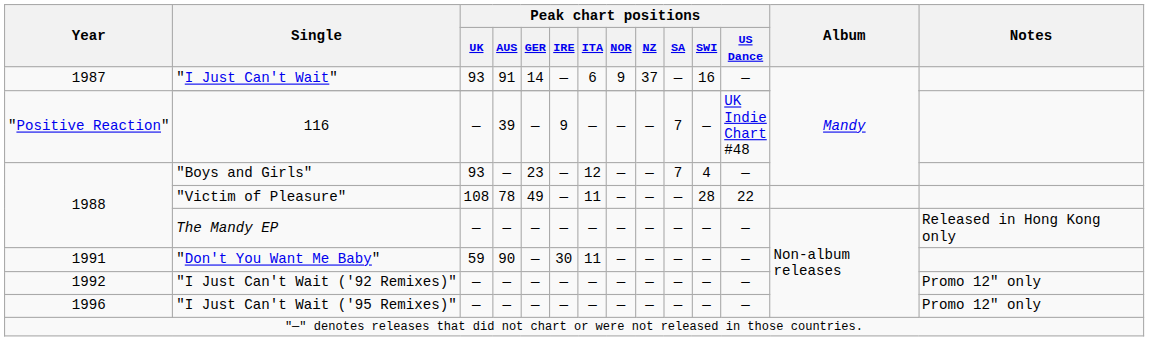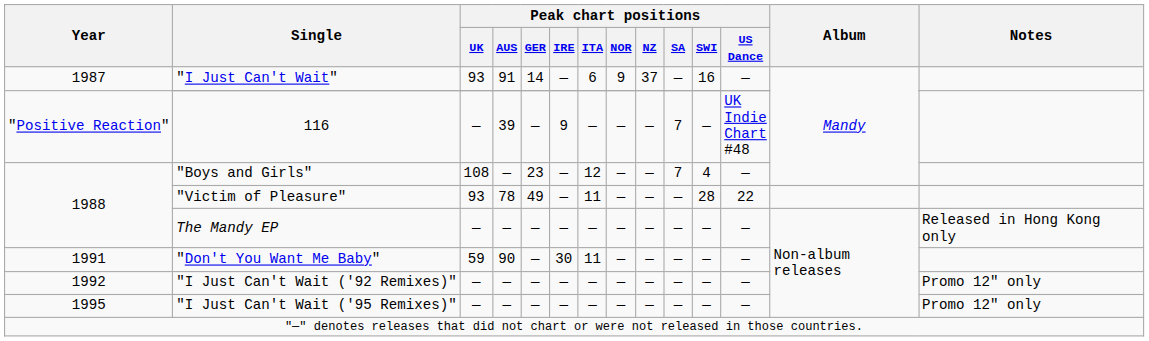 <table class="wikitable">
 <tr>
 <th rowspan="2">Year</th>
 <th rowspan="2" width=>Single</th>
 <th colspan="10">Peak chart positions</th>
 <th rowspan="2" width=130>Album</th>
 <th rowspan="2" width="200">Notes</th>
 </tr>
 <tr>
 <th width="20"><small><a href='#'>UK</a></small><br></th>
 <th width="20"><small><a href='#'>AUS</a></small><br></th>
 <th width="20"><small><a href='#'>GER</a></small><br></th>
 <th width="20"><small><a href='#'>IRE</a></small><br></th>
 <th width="20"><small><a href='#'>ITA</a></small><br></th>
 <th width="20"><small><a href='#'>NOR</a></small><br></th>
 <th width="20"><small><a href='#'>NZ</a></small><br></th>
 <th width="20"><small><a href='#'>SA</a></small><br></th>
 <th width="20"><small><a href='#'>SWI</a></small><br></th>
 <th width="20"><small><a href='#'>US<br>Dance</a></small><br></th>
 </tr>
 <tr>
 <td align="center" rowspan="2">1987</td>
 <td>"<a href='#'>I Just Can't Wait</a>"</td>
 <td align="center">93</td>
 <td align="center">91</td>
 <td align="center">14</td>
 <td align="center">—</td>
 <td align="center">6</td>
 <td align="center">9</td>
 <td align="center">37</td>
 <td align="center">—</td>
 <td align="center">16</td>
 <td align="center">—</td>
 <td align="center" rowspan="4"><em><a href='#'>Mandy</a></em></td>
 <td></td>
 </tr>
 <tr>
 </tr>
 <tr>
 <td>"<a href='#'>Positive Reaction</a>"</td>
 <td align="center">116</td>
 <td align="center">—</td>
 <td align="center">39</td>
 <td align="center">—</td>
 <td align="center">9</td>
 <td align="center">—</td>
 <td align="center">—</td>
 <td align="center">—</td>
 <td align="center">7</td>
 <td align="center">—</td>
 <td align="left"><a href='#'>UK Indie Chart</a> #48</td>
 </tr>
 <tr>
 <td align="center" rowspan="3">1988</td>
 <td>"Boys and Girls"</td>
-<td align="center">93</td>
+<td align="center">108</td>
 <td align="center">—</td>
 <td align="center">23</td>
 <td align="center">—</td>
 <td align="center">12</td>
 <td align="center">—</td>
 <td align="center">—</td>
 <td align="center">7</td>
 <td align="center">4</td>
 <td align="center">—</td>
 <td align="left"></td>
 </tr>
 <tr>
 <td>"Victim of Pleasure"</td>
-<td align="center">108</td>
+<td align="center">93</td>
 <td align="center">78</td>
 <td align="center">49</td>
 <td align="center">—</td>
 <td align="center">11</td>
 <td align="center">—</td>
 <td align="center">—</td>
 <td align="center">—</td>
 <td align="center">28</td>
 <td align="center">22</td>
 <td align="left"></td>
 </tr>
 <tr>
 <td><em>The Mandy EP</em></td>
 <td align="center">—</td>
 <td align="center">—</td>
 <td align="center">—</td>
 <td align="center">—</td>
 <td align="center">—</td>
 <td align="center">—</td>
 <td align="center">—</td>
 <td align="center">—</td>
 <td align="center">—</td>
 <td align="center">—</td>
 <td rowspan="4">Non-album releases</td>
 <td>Released in Hong Kong only</td>
 </tr>
 <tr>
 <td align="center">1991</td>
 <td>"<a href='#'>Don't You Want Me Baby</a>"</td>
 <td align="center">59</td>
 <td align="center">90</td>
 <td align="center">—</td>
 <td align="center">30</td>
 <td align="center">11</td>
 <td align="center">—</td>
 <td align="center">—</td>
 <td align="center">—</td>
 <td align="center">—</td>
 <td align="center">—</td>
 <td></td>
 </tr>
 <tr>
 <td align="center">1992</td>
 <td>"I Just Can't Wait ('92 Remixes)"</td>
 <td align="center">—</td>
 <td align="center">—</td>
 <td align="center">—</td>
 <td align="center">—</td>
 <td align="center">—</td>
 <td align="center">—</td>
 <td align="center">—</td>
 <td align="center">—</td>
 <td align="center">—</td>
 <td align="center">—</td>
 <td>Promo 12" only</td>
 </tr>
 <tr>
-<td align="center">1996</td>
+<td align="center">1995</td>
 <td>"I Just Can't Wait ('95 Remixes)"</td>
 <td align="center">—</td>
 <td align="center">—</td>
 <td align="center">—</td>
 <td align="center">—</td>
 <td align="center">—</td>
 <td align="center">—</td>
 <td align="center">—</td>
 <td align="center">—</td>
 <td align="center">—</td>
 <td align="center">—</td>
 <td>Promo 12" only</td>
 </tr>
 <tr>
 <td colspan="17" style="text-align:center; font-size:85%">"—" denotes releases that did not chart or were not released in those countries.</td>
 </tr>
 </table>
